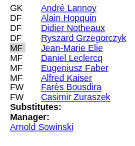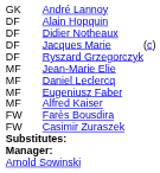 <table style="font-size: 90%" cellspacing="0" cellpadding="0" align=center>
 <tr>
 <td colspan=4></td>
 </tr>
 <tr>
 <th width=25></th>
 <th width=25></th>
 </tr>
 <tr>
 <td>GK</td>
 <td><strong> </strong></td>
 <td> <a href='#'>André Lannoy</a></td>
 </tr>
 <tr>
 <td>DF</td>
 <td><strong> </strong></td>
 <td> <a href='#'>Alain Hopquin</a></td>
 </tr>
 <tr>
 <td>DF</td>
 <td><strong> </strong></td>
 <td> <a href='#'>Didier Notheaux</a></td>
 </tr>
 <tr>
 <td>DF</td>
 <td><strong> </strong></td>
+<td> <a href='#'>Jacques Marie</a></td>
+<td>(<a href='#'>c</a>)</td>
+</tr>
+<tr>
+<td>DF</td>
+<td><strong> </strong></td>
 <td> <a href='#'>Ryszard Grzegorczyk</a></td>
 </tr>
 <tr>
-<td style="background: lightgrey;">MF</td>
+<td>MF</td>
 <td><strong> </strong></td>
 <td> <a href='#'>Jean-Marie Elie</a></td>
 </tr>
 <tr>
 <td>MF</td>
 <td><strong> </strong></td>
 <td> <a href='#'>Daniel Leclercq</a></td>
 </tr>
 <tr>
 <td>MF</td>
 <td><strong> </strong></td>
 <td> <a href='#'>Eugeniusz Faber</a></td>
 </tr>
 <tr>
 <td>MF</td>
 <td><strong> </strong></td>
 <td> <a href='#'>Alfred Kaiser</a></td>
 </tr>
 <tr>
 <td>FW</td>
 <td><strong> </strong></td>
 <td> <a href='#'>Farès Bousdira</a></td>
 </tr>
 <tr>
 <td>FW</td>
 <td><strong> </strong></td>
 <td> <a href='#'>Casimir Zuraszek</a></td>
 </tr>
 <tr>
 <td colspan=3><strong>Substitutes:</strong></td>
 </tr>
 <tr>
 <td colspan=3><strong>Manager:</strong></td>
 </tr>
 <tr>
 <td colspan=4> <a href='#'>Arnold Sowinski</a></td>
 </tr>
 </table>
